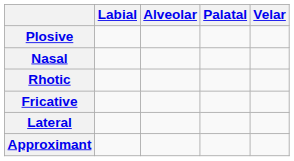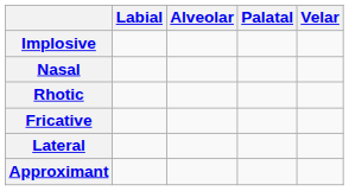 <table class="wikitable" style="text-align:center">
 <tr>
 <th></th>
 <th><a href='#'>Labial</a></th>
 <th><a href='#'>Alveolar</a></th>
 <th><a href='#'>Palatal</a></th>
 <th><a href='#'>Velar</a></th>
 </tr>
 <tr>
-<th><a href='#'>Plosive</a></th>
-<td> </td>
-<td> </td>
+<th><a href='#'>Implosive</a></th>
 <td></td>
-<td> </td>
+<td></td>
+<td></td>
+<td></td>
 </tr>
 <tr>
 <th><a href='#'>Nasal</a></th>
 <td></td>
 <td></td>
 <td></td>
 <td></td>
 </tr>
 <tr>
 <th><a href='#'>Rhotic</a></th>
 <td></td>
 <td></td>
 <td></td>
 <td></td>
 </tr>
 <tr>
 <th><a href='#'>Fricative</a></th>
 <td></td>
 <td></td>
 <td></td>
 <td></td>
 </tr>
 <tr>
 <th><a href='#'>Lateral</a></th>
 <td></td>
 <td></td>
 <td></td>
 <td></td>
 </tr>
 <tr>
 <th><a href='#'>Approximant</a></th>
 <td></td>
 <td></td>
 <td></td>
 <td></td>
 </tr>
 </table>
